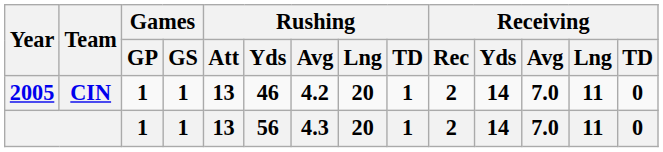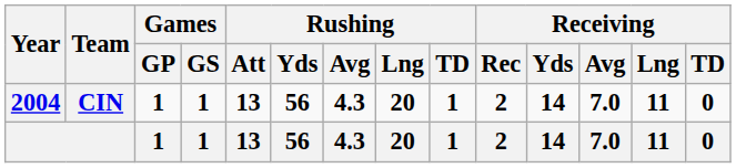 <table class="wikitable" style="text-align:center;">
 <tr>
 <th rowspan="2">Year</th>
 <th rowspan="2">Team</th>
 <th colspan="2">Games</th>
 <th colspan="5">Rushing</th>
 <th colspan="5">Receiving</th>
 </tr>
 <tr>
 <th>GP</th>
 <th>GS</th>
 <th>Att</th>
 <th>Yds</th>
 <th>Avg</th>
 <th>Lng</th>
 <th>TD</th>
 <th>Rec</th>
 <th>Yds</th>
 <th>Avg</th>
 <th>Lng</th>
 <th>TD</th>
 </tr>
 <tr>
-<th><a href='#'>2005</a></th>
+<th><a href='#'>2004</a></th>
 <th><a href='#'>CIN</a></th>
 <td><strong>1</strong></td>
 <td><strong>1</strong></td>
 <td><strong>13</strong></td>
-<td><strong>46</strong></td>
-<td><strong>4.2</strong></td>
+<td><strong>56</strong></td>
+<td><strong>4.3</strong></td>
 <td><strong>20</strong></td>
 <td><strong>1</strong></td>
 <td><strong>2</strong></td>
 <td><strong>14</strong></td>
 <td><strong>7.0</strong></td>
 <td><strong>11</strong></td>
 <td><strong>0</strong></td>
 </tr>
 <tr>
 <th colspan="2"></th>
 <th>1</th>
 <th>1</th>
 <th>13</th>
 <th>56</th>
 <th>4.3</th>
 <th>20</th>
 <th>1</th>
 <th>2</th>
 <th>14</th>
 <th>7.0</th>
 <th>11</th>
 <th>0</th>
 </tr>
 </table>
